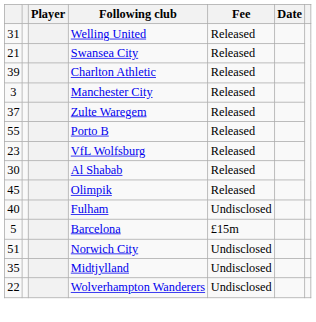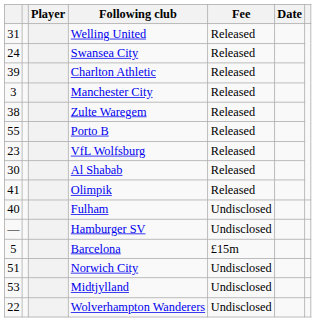 <table class="wikitable plainrowheaders";>
 <tr>
 <th scope="col"></th>
 <th scope="col"></th>
 <th scope="col">Player</th>
 <th scope="col">Following club</th>
 <th scope="col">Fee</th>
 <th scope="col">Date</th>
 <th scope="col"></th>
 </tr>
 <tr>
 <td style="text-align:center">31</td>
 <td style="text-align:center"></td>
 <th scope="row"></th>
 <td> <a href='#'>Welling United</a></td>
 <td>Released</td>
 <td></td>
 <td style="text-align:center" rowspan="9"></td>
 </tr>
 <tr>
-<td style="text-align:center">21</td>
+<td style="text-align:center">24</td>
 <td style="text-align:center"></td>
 <th scope="row"></th>
 <td> <a href='#'>Swansea City</a></td>
 <td>Released</td>
 <td></td>
 </tr>
 <tr>
 <td style="text-align:center">39</td>
 <td style="text-align:center"></td>
 <th scope="row"></th>
 <td> <a href='#'>Charlton Athletic</a></td>
 <td>Released</td>
 <td></td>
 </tr>
 <tr>
 <td style="text-align:center">3</td>
 <td style="text-align:center"></td>
 <th scope="row"></th>
 <td> <a href='#'>Manchester City</a></td>
 <td>Released</td>
 <td></td>
 </tr>
 <tr>
-<td style="text-align:center">37</td>
+<td style="text-align:center">38</td>
 <td style="text-align:center"></td>
 <th scope="row"></th>
 <td> <a href='#'>Zulte Waregem</a></td>
 <td>Released</td>
 <td></td>
 </tr>
 <tr>
 <td style="text-align:center">55</td>
 <td style="text-align:center"></td>
 <th scope="row"></th>
 <td> <a href='#'>Porto B</a></td>
 <td>Released</td>
 <td></td>
 </tr>
 <tr>
 <td style="text-align:center">23</td>
 <td style="text-align:center"></td>
 <th scope="row"></th>
 <td> <a href='#'>VfL Wolfsburg</a></td>
 <td>Released</td>
 <td></td>
 </tr>
 <tr>
 <td style="text-align:center">30</td>
 <td style="text-align:center"></td>
 <th scope="row"></th>
 <td> <a href='#'>Al Shabab</a></td>
 <td>Released</td>
 <td></td>
 </tr>
 <tr>
-<td style="text-align:center">45</td>
+<td style="text-align:center">41</td>
 <td style="text-align:center"></td>
 <th scope="row"></th>
 <td> <a href='#'>Olimpik</a></td>
 <td>Released</td>
 <td></td>
 </tr>
 <tr>
 <td style="text-align:center">40</td>
 <td style="text-align:center"></td>
 <th scope="row"></th>
 <td> <a href='#'>Fulham</a></td>
+<td>Undisclosed</td>
+<td></td>
+<td style="text-align:center"></td>
+</tr>
+<tr>
+<td style="text-align:center">—</td>
+<td style="text-align:center"></td>
+<th scope="row"></th>
+<td> <a href='#'>Hamburger SV</a></td>
 <td>Undisclosed</td>
 <td></td>
 <td style="text-align:center"></td>
 </tr>
 <tr>
 <td style="text-align:center">5</td>
 <td style="text-align:center"></td>
 <th scope="row"></th>
 <td> <a href='#'>Barcelona</a></td>
 <td>£15m</td>
 <td></td>
 <td style="text-align:center"></td>
 </tr>
 <tr>
 <td style="text-align:center">51</td>
 <td style="text-align:center"></td>
 <th scope="row"></th>
 <td> <a href='#'>Norwich City</a></td>
 <td>Undisclosed</td>
 <td></td>
 <td style="text-align:center"></td>
 </tr>
 <tr>
-<td style="text-align:center">35</td>
+<td style="text-align:center">53</td>
 <td style="text-align:center"></td>
 <th scope="row"></th>
 <td> <a href='#'>Midtjylland</a></td>
 <td>Undisclosed</td>
 <td></td>
 <td style="text-align:center"></td>
 </tr>
 <tr>
 <td style="text-align:center">22</td>
 <td style="text-align:center"></td>
 <th scope="row"></th>
 <td> <a href='#'>Wolverhampton Wanderers</a></td>
 <td>Undisclosed</td>
 <td></td>
 <td style="text-align:center"></td>
 </tr>
 </table>
